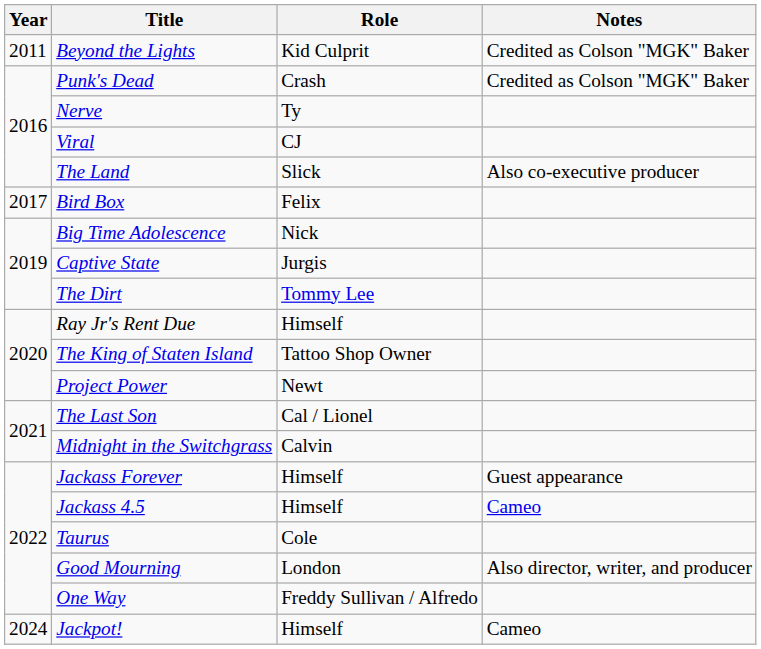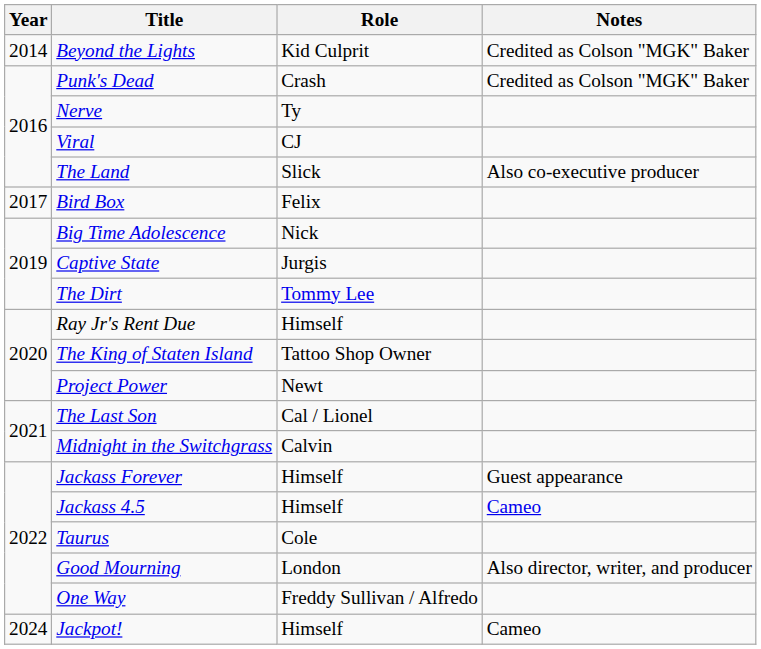 <table class="wikitable sortable">
 <tr>
 <th>Year</th>
 <th>Title</th>
 <th>Role</th>
 <th class=unsortable>Notes</th>
 </tr>
 <tr>
-<td>2011</td>
+<td>2014</td>
 <td><em><a href='#'>Beyond the Lights</a></em></td>
 <td>Kid Culprit</td>
 <td>Credited as Colson "MGK" Baker</td>
 </tr>
 <tr>
 <td rowspan="4">2016</td>
 <td><em><a href='#'>Punk's Dead</a></em></td>
 <td>Crash</td>
 <td>Credited as Colson "MGK" Baker</td>
 </tr>
 <tr>
 <td><em><a href='#'>Nerve</a></em></td>
 <td>Ty</td>
 <td></td>
 </tr>
 <tr>
 <td><em><a href='#'>Viral</a></em></td>
 <td>CJ</td>
 <td></td>
 </tr>
 <tr>
 <td><em><a href='#'>The Land</a></em></td>
 <td>Slick</td>
 <td>Also co-executive producer</td>
 </tr>
 <tr>
 <td>2017</td>
 <td><em><a href='#'>Bird Box</a></em></td>
 <td>Felix</td>
 <td></td>
 </tr>
 <tr>
 <td rowspan="3">2019</td>
 <td><em><a href='#'>Big Time Adolescence</a></em></td>
 <td>Nick</td>
 <td></td>
 </tr>
 <tr>
 <td><em><a href='#'>Captive State</a></em></td>
 <td>Jurgis</td>
 <td></td>
 </tr>
 <tr>
 <td><em><a href='#'>The Dirt</a></em></td>
 <td><a href='#'>Tommy Lee</a></td>
 <td></td>
 </tr>
 <tr>
 <td rowspan="3">2020</td>
 <td><em>Ray Jr's Rent Due</em></td>
 <td>Himself</td>
 <td></td>
 </tr>
 <tr>
 <td><em><a href='#'>The King of Staten Island</a></em></td>
 <td>Tattoo Shop Owner</td>
 <td></td>
 </tr>
 <tr>
 <td><em><a href='#'>Project Power</a></em></td>
 <td>Newt</td>
 <td></td>
 </tr>
 <tr>
 <td rowspan="2">2021</td>
 <td><em><a href='#'>The Last Son</a></em></td>
 <td>Cal / Lionel</td>
 <td></td>
 </tr>
 <tr>
 <td><em><a href='#'>Midnight in the Switchgrass</a></em></td>
 <td>Calvin</td>
 <td></td>
 </tr>
 <tr>
 <td rowspan="5">2022</td>
 <td><em><a href='#'>Jackass Forever</a></em></td>
 <td>Himself</td>
 <td>Guest appearance</td>
 </tr>
 <tr>
 <td><em><a href='#'>Jackass 4.5</a></em></td>
 <td>Himself</td>
 <td><a href='#'>Cameo</a></td>
 </tr>
 <tr>
 <td><em><a href='#'>Taurus</a></em></td>
 <td>Cole</td>
 <td></td>
 </tr>
 <tr>
 <td><em><a href='#'>Good Mourning</a></em></td>
 <td>London</td>
 <td>Also director, writer, and producer</td>
 </tr>
 <tr>
 <td><em><a href='#'>One Way</a></em></td>
 <td>Freddy Sullivan / Alfredo</td>
 <td></td>
 </tr>
 <tr>
 <td>2024</td>
 <td><em><a href='#'>Jackpot!</a></em></td>
 <td>Himself</td>
 <td>Cameo</td>
 </tr>
 </table>
